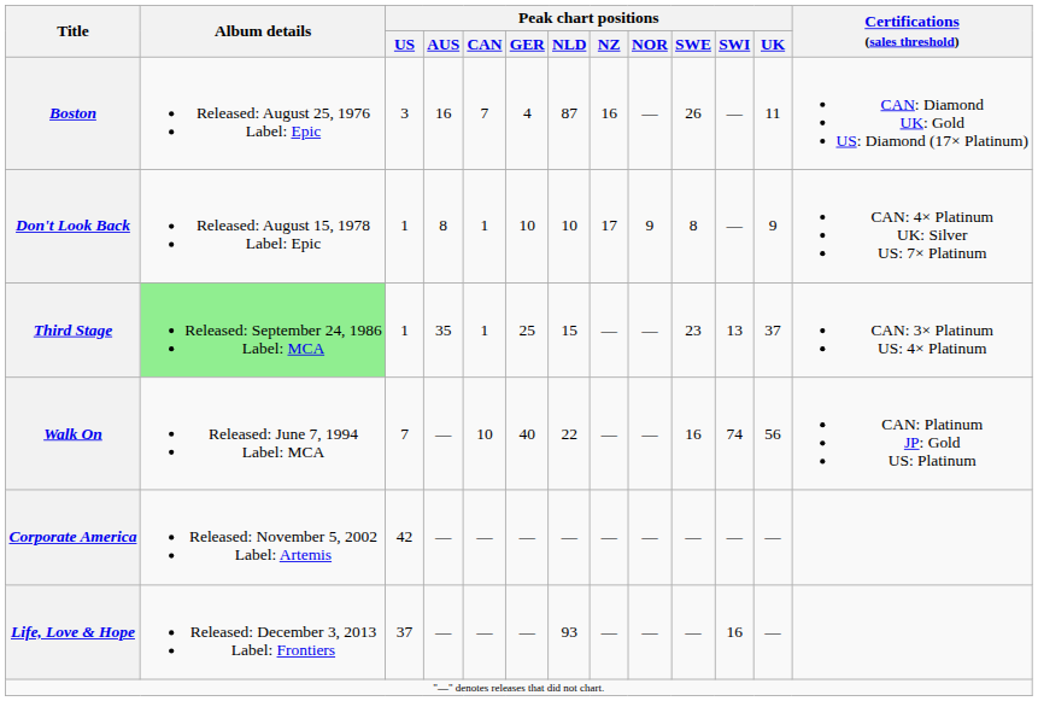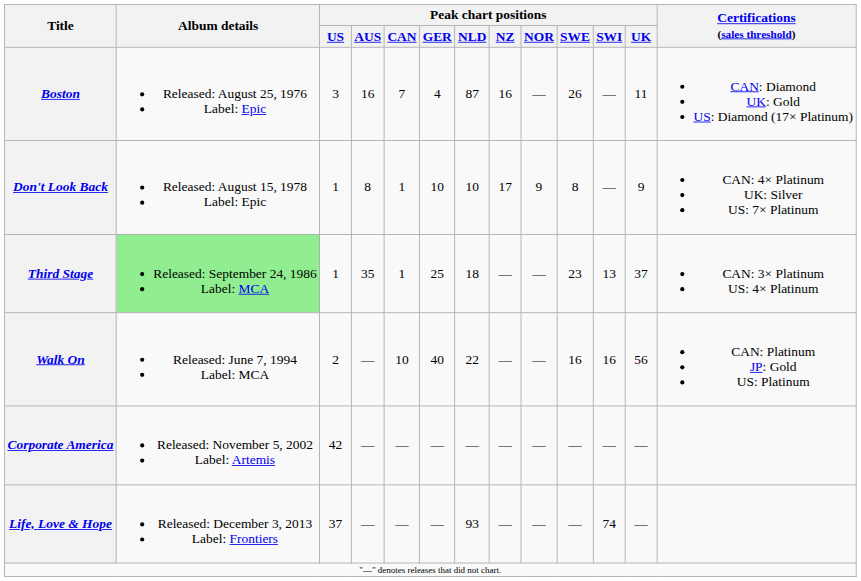 <table class="wikitable plainrowheaders" style="text-align:center;">
 <tr>
 <th rowspan="2">Title</th>
 <th rowspan="2">Album details</th>
 <th colspan="10">Peak chart positions</th>
 <th rowspan="2"><a href='#'>Certifications</a><br><small>(<a href='#'>sales threshold</a>)</small></th>
 </tr>
 <tr>
 <th width="30"><a href='#'>US</a><br></th>
 <th width="30"><a href='#'>AUS</a><br></th>
 <th width="30"><a href='#'>CAN</a><br></th>
 <th width="30"><a href='#'>GER</a><br></th>
 <th width="30"><a href='#'>NLD</a><br></th>
 <th width="30"><a href='#'>NZ</a><br></th>
 <th width="30"><a href='#'>NOR</a><br></th>
 <th width="30"><a href='#'>SWE</a><br></th>
 <th width="30"><a href='#'>SWI</a><br></th>
 <th width="30"><a href='#'>UK</a><br></th>
 </tr>
 <tr>
 <th scope="row"><em><a href='#'>Boston</a></em></th>
 <td><br><ul><li>Released: August 25, 1976</li><li>Label: <a href='#'>Epic</a></li></ul></td>
 <td>3</td>
 <td>16</td>
 <td>7</td>
 <td>4</td>
 <td>87</td>
 <td>16</td>
 <td>—</td>
 <td>26</td>
 <td>—</td>
 <td>11</td>
 <td><br><ul><li><a href='#'>CAN</a>: Diamond</li><li><a href='#'>UK</a>: Gold</li><li><a href='#'>US</a>: Diamond (17× Platinum)</li></ul></td>
 </tr>
 <tr>
 <th scope="row"><em><a href='#'>Don't Look Back</a></em></th>
 <td><br><ul><li>Released: August 15, 1978</li><li>Label: Epic</li></ul></td>
 <td>1</td>
 <td>8</td>
 <td>1</td>
 <td>10</td>
 <td>10</td>
 <td>17</td>
 <td>9</td>
 <td>8</td>
 <td>—</td>
 <td>9</td>
 <td><br><ul><li>CAN: 4× Platinum</li><li>UK: Silver</li><li>US: 7× Platinum</li></ul></td>
 </tr>
 <tr>
 <th scope="row"><em><a href='#'>Third Stage</a></em></th>
 <td style="background: lightgreen;"><br><ul><li>Released: September 24, 1986</li><li>Label: <a href='#'>MCA</a></li></ul></td>
 <td>1</td>
 <td>35</td>
 <td>1</td>
 <td>25</td>
-<td>15</td>
+<td>18</td>
 <td>—</td>
 <td>—</td>
 <td>23</td>
 <td>13</td>
 <td>37</td>
 <td><br><ul><li>CAN: 3× Platinum</li><li>US: 4× Platinum</li></ul></td>
 </tr>
 <tr>
 <th scope="row"><em><a href='#'>Walk On</a></em></th>
 <td><br><ul><li>Released: June 7, 1994</li><li>Label: MCA</li></ul></td>
-<td>7</td>
+<td>2</td>
 <td>—</td>
 <td>10</td>
 <td>40</td>
 <td>22</td>
 <td>—</td>
 <td>—</td>
 <td>16</td>
-<td>74</td>
+<td>16</td>
 <td>56</td>
 <td><br><ul><li>CAN: Platinum</li><li><a href='#'>JP</a>: Gold</li><li>US: Platinum</li></ul></td>
 </tr>
 <tr>
 <th scope="row"><em><a href='#'>Corporate America</a></em></th>
 <td><br><ul><li>Released: November 5, 2002</li><li>Label: <a href='#'>Artemis</a></li></ul></td>
 <td>42</td>
 <td>—</td>
 <td>—</td>
 <td>—</td>
 <td>—</td>
 <td>—</td>
 <td>—</td>
 <td>—</td>
 <td>—</td>
 <td>—</td>
 <td></td>
 </tr>
 <tr>
 <th scope="row"><em><a href='#'>Life, Love & Hope</a></em></th>
 <td><br><ul><li>Released: December 3, 2013</li><li>Label: <a href='#'>Frontiers</a></li></ul></td>
 <td>37</td>
 <td>—</td>
 <td>—</td>
 <td>—</td>
 <td>93</td>
 <td>—</td>
 <td>—</td>
 <td>—</td>
-<td>16</td>
+<td>74</td>
 <td>—</td>
 <td></td>
 </tr>
 <tr>
 <td colspan="14" style="font-size:8pt">"—" denotes releases that did not chart.</td>
 </tr>
 </table>
